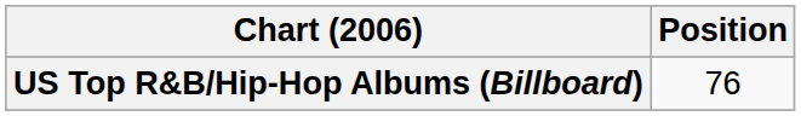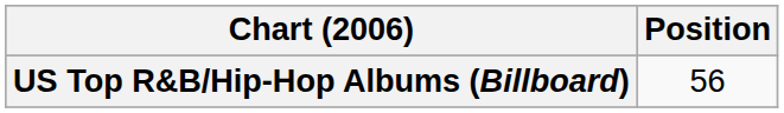 <table class="wikitable plainrowheaders">
 <tr>
 <th scope="col">Chart (2006)</th>
 <th scope="col">Position</th>
 </tr>
 <tr>
 <th scope="row">US Top R&B/Hip-Hop Albums (<em>Billboard</em>)</th>
-<td style="text-align:center;">76</td>
+<td style="text-align:center;">56</td>
 </tr>
 </table>
